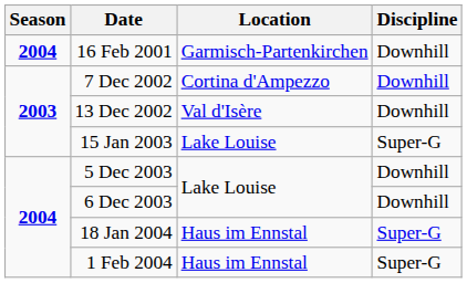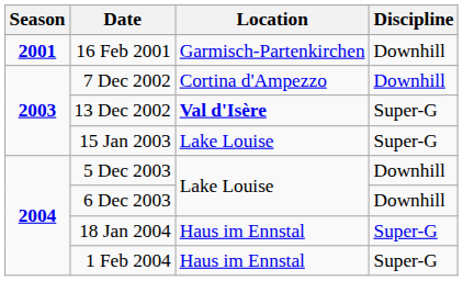 <table class="wikitable">
 <tr>
 <th>Season</th>
 <th>Date</th>
 <th>Location</th>
 <th>Discipline</th>
 </tr>
 <tr>
-<td align=center><strong><a href='#'>2004</a></strong></td>
+<td align=center><strong><a href='#'>2001</a></strong></td>
 <td align=right>16 Feb 2001</td>
 <td> <a href='#'>Garmisch-Partenkirchen</a></td>
 <td>Downhill</td>
 </tr>
 <tr>
 <td align=center rowspan=3><strong><a href='#'>2003</a></strong></td>
 <td align=right>7 Dec 2002</td>
 <td> <a href='#'>Cortina d'Ampezzo</a></td>
 <td><a href='#'>Downhill</a></td>
 </tr>
 <tr>
 <td align=right>13 Dec 2002</td>
-<td> <a href='#'>Val d'Isère</a></td>
-<td>Downhill</td>
+<td><strong> <a href='#'>Val d'Isère</a></strong></td>
+<td>Super-G</td>
 </tr>
 <tr>
 <td align=right>15 Jan 2003</td>
 <td> <a href='#'>Lake Louise</a></td>
 <td>Super-G</td>
 </tr>
 <tr>
 <td align=center rowspan=4><strong><a href='#'>2004</a></strong></td>
 <td align=right>5 Dec 2003</td>
 <td rowspan=2> Lake Louise</td>
 <td>Downhill</td>
 </tr>
 <tr>
 <td align=right>6 Dec 2003</td>
 <td>Downhill</td>
 </tr>
 <tr>
 <td align=right>18 Jan 2004</td>
 <td> <a href='#'>Haus im Ennstal</a></td>
 <td><a href='#'>Super-G</a></td>
 </tr>
 <tr>
 <td align=right>1 Feb 2004</td>
 <td> <a href='#'>Haus im Ennstal</a></td>
 <td>Super-G</td>
 </tr>
 </table>
